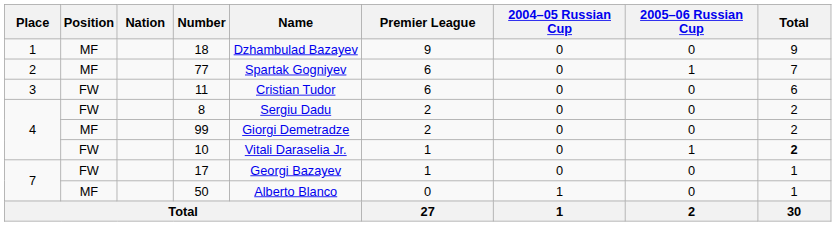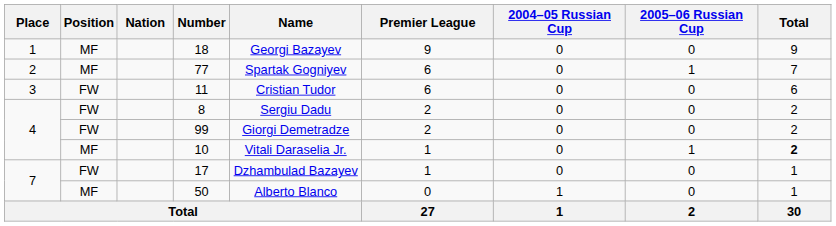 <table class="wikitable" style="font-size: 95%; text-align: center;">
 <tr>
 <th width=60>Place</th>
 <th width=60>Position</th>
 <th width=60>Nation</th>
 <th width=60>Number</th>
 <th width=150>Name</th>
 <th width=150>Premier League</th>
 <th width=150><a href='#'>2004–05 Russian Cup</a></th>
 <th width=150><a href='#'>2005–06 Russian Cup</a></th>
 <th width=80>Total</th>
 </tr>
 <tr>
 <td>1</td>
 <td>MF</td>
 <td></td>
 <td>18</td>
-<td><a href='#'>Dzhambulad Bazayev</a></td>
+<td><a href='#'>Georgi Bazayev</a></td>
 <td>9</td>
 <td>0</td>
 <td>0</td>
 <td>9</td>
 </tr>
 <tr>
 <td>2</td>
 <td>MF</td>
 <td></td>
 <td>77</td>
 <td><a href='#'>Spartak Gogniyev</a></td>
 <td>6</td>
 <td>0</td>
 <td>1</td>
 <td>7</td>
 </tr>
 <tr>
 <td>3</td>
 <td>FW</td>
 <td></td>
 <td>11</td>
 <td><a href='#'>Cristian Tudor</a></td>
 <td>6</td>
 <td>0</td>
 <td>0</td>
 <td>6</td>
 </tr>
 <tr>
 <td rowspan="3">4</td>
 <td>FW</td>
 <td></td>
 <td>8</td>
 <td><a href='#'>Sergiu Dadu</a></td>
 <td>2</td>
 <td>0</td>
 <td>0</td>
 <td>2</td>
 </tr>
 <tr>
-<td>MF</td>
+<td>FW</td>
 <td></td>
 <td>99</td>
 <td><a href='#'>Giorgi Demetradze</a></td>
 <td>2</td>
 <td>0</td>
 <td>0</td>
 <td>2</td>
 </tr>
 <tr>
-<td>FW</td>
+<td>MF</td>
 <td></td>
 <td>10</td>
 <td><a href='#'>Vitali Daraselia Jr.</a></td>
 <td>1</td>
 <td>0</td>
 <td>1</td>
 <td><strong>2</strong></td>
 </tr>
 <tr>
 <td rowspan="2">7</td>
 <td>FW</td>
 <td></td>
 <td>17</td>
-<td><a href='#'>Georgi Bazayev</a></td>
+<td><a href='#'>Dzhambulad Bazayev</a></td>
 <td>1</td>
 <td>0</td>
 <td>0</td>
 <td>1</td>
 </tr>
 <tr>
 <td>MF</td>
 <td></td>
 <td>50</td>
 <td><a href='#'>Alberto Blanco</a></td>
 <td>0</td>
 <td>1</td>
 <td>0</td>
 <td>1</td>
 </tr>
 <tr>
 <th colspan=5>Total</th>
 <th>27</th>
 <th>1</th>
 <th>2</th>
 <th>30</th>
 </tr>
 </table>
